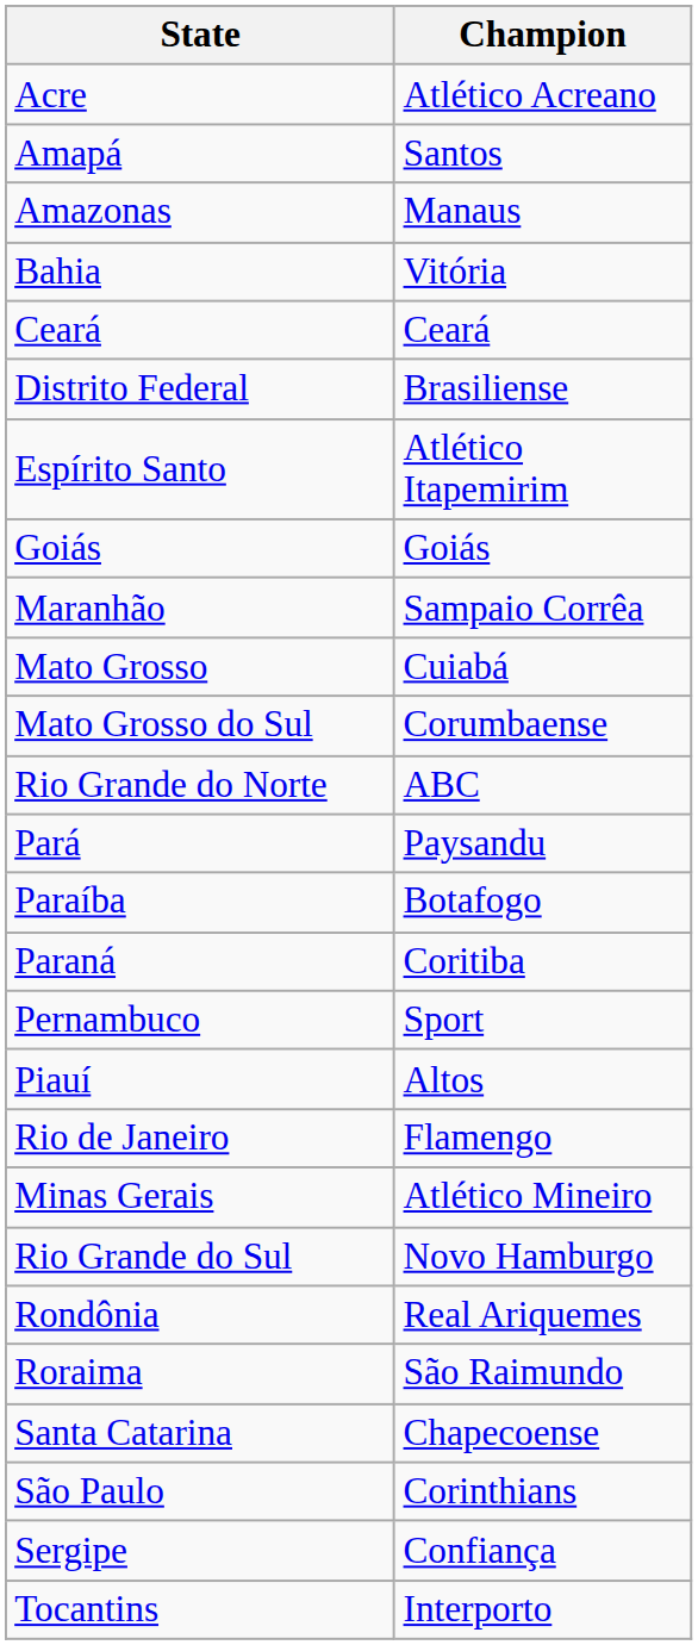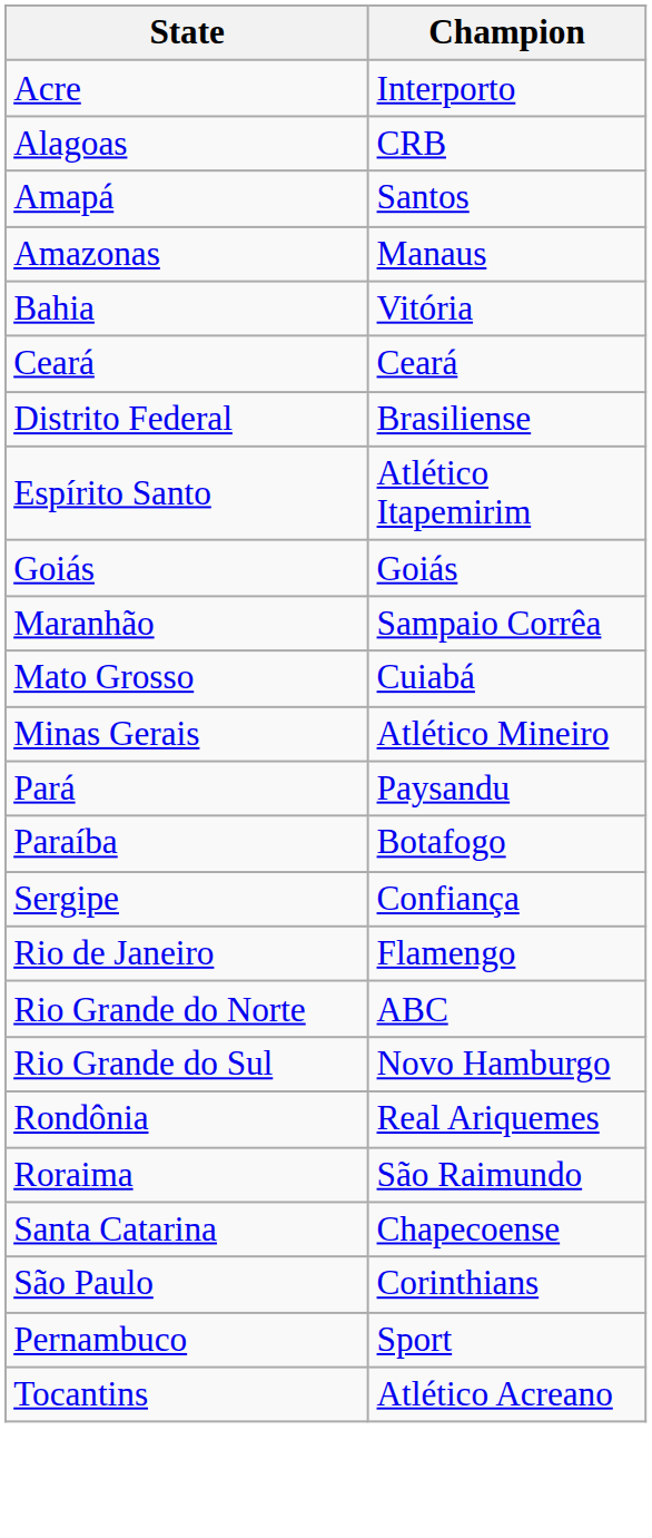 <table class="wikitable">
 <tr>
 <th width=160px>State</th>
 <th width=120px>Champion</th>
 </tr>
 <tr>
 <td> <a href='#'>Acre</a></td>
-<td><a href='#'>Atlético Acreano</a></td>
+<td><a href='#'>Interporto</a></td>
+</tr>
+<tr>
+<td> <a href='#'>Alagoas</a></td>
+<td><a href='#'>CRB</a></td>
 </tr>
 <tr>
 <td> <a href='#'>Amapá</a></td>
 <td><a href='#'>Santos</a></td>
 </tr>
 <tr>
 <td> <a href='#'>Amazonas</a></td>
 <td><a href='#'>Manaus</a></td>
 </tr>
 <tr>
 <td> <a href='#'>Bahia</a></td>
 <td><a href='#'>Vitória</a></td>
 </tr>
 <tr>
 <td> <a href='#'>Ceará</a></td>
 <td><a href='#'>Ceará</a></td>
 </tr>
 <tr>
 <td> <a href='#'>Distrito Federal</a></td>
 <td><a href='#'>Brasiliense</a></td>
 </tr>
 <tr>
 <td> <a href='#'>Espírito Santo</a></td>
 <td><a href='#'>Atlético Itapemirim</a></td>
 </tr>
 <tr>
 <td> <a href='#'>Goiás</a></td>
 <td><a href='#'>Goiás</a></td>
 </tr>
 <tr>
 <td> <a href='#'>Maranhão</a></td>
 <td><a href='#'>Sampaio Corrêa</a></td>
 </tr>
 <tr>
 <td> <a href='#'>Mato Grosso</a></td>
 <td><a href='#'>Cuiabá</a></td>
 </tr>
 <tr>
-<td> <a href='#'>Mato Grosso do Sul</a></td>
-<td><a href='#'>Corumbaense</a></td>
-</tr>
-<tr>
-<td> <a href='#'>Rio Grande do Norte</a></td>
-<td><a href='#'>ABC</a></td>
+<td> <a href='#'>Minas Gerais</a></td>
+<td><a href='#'>Atlético Mineiro</a></td>
 </tr>
 <tr>
 <td> <a href='#'>Pará</a></td>
 <td><a href='#'>Paysandu</a></td>
 </tr>
 <tr>
 <td> <a href='#'>Paraíba</a></td>
 <td><a href='#'>Botafogo</a></td>
 </tr>
 <tr>
-<td> <a href='#'>Paraná</a></td>
-<td><a href='#'>Coritiba</a></td>
-</tr>
-<tr>
-<td> <a href='#'>Pernambuco</a></td>
-<td><a href='#'>Sport</a></td>
-</tr>
-<tr>
-<td> <a href='#'>Piauí</a></td>
-<td><a href='#'>Altos</a></td>
+<td> <a href='#'>Sergipe</a></td>
+<td><a href='#'>Confiança</a></td>
 </tr>
 <tr>
 <td> <a href='#'>Rio de Janeiro</a></td>
 <td><a href='#'>Flamengo</a></td>
 </tr>
 <tr>
-<td> <a href='#'>Minas Gerais</a></td>
-<td><a href='#'>Atlético Mineiro</a></td>
+<td> <a href='#'>Rio Grande do Norte</a></td>
+<td><a href='#'>ABC</a></td>
 </tr>
 <tr>
 <td> <a href='#'>Rio Grande do Sul</a></td>
 <td><a href='#'>Novo Hamburgo</a></td>
 </tr>
 <tr>
 <td> <a href='#'>Rondônia</a></td>
 <td><a href='#'>Real Ariquemes</a></td>
 </tr>
 <tr>
 <td> <a href='#'>Roraima</a></td>
 <td><a href='#'>São Raimundo</a></td>
 </tr>
 <tr>
 <td> <a href='#'>Santa Catarina</a></td>
 <td><a href='#'>Chapecoense</a></td>
 </tr>
 <tr>
 <td> <a href='#'>São Paulo</a></td>
 <td><a href='#'>Corinthians</a></td>
 </tr>
 <tr>
-<td> <a href='#'>Sergipe</a></td>
-<td><a href='#'>Confiança</a></td>
+<td> <a href='#'>Pernambuco</a></td>
+<td><a href='#'>Sport</a></td>
 </tr>
 <tr>
 <td> <a href='#'>Tocantins</a></td>
-<td><a href='#'>Interporto</a></td>
+<td><a href='#'>Atlético Acreano</a></td>
 </tr>
 </table>
